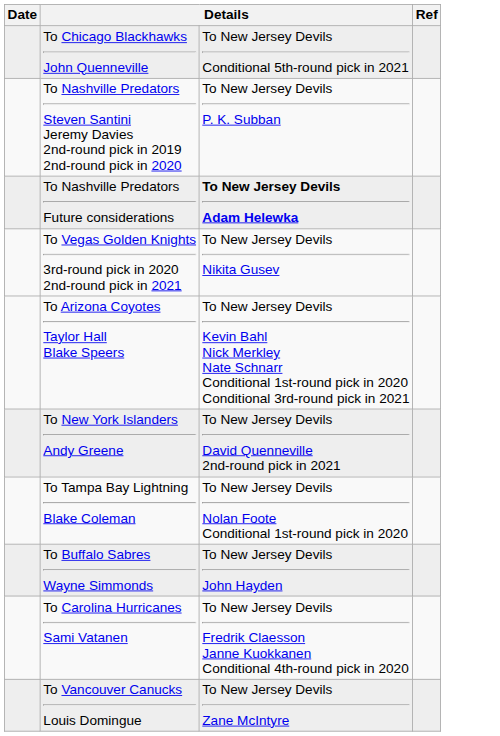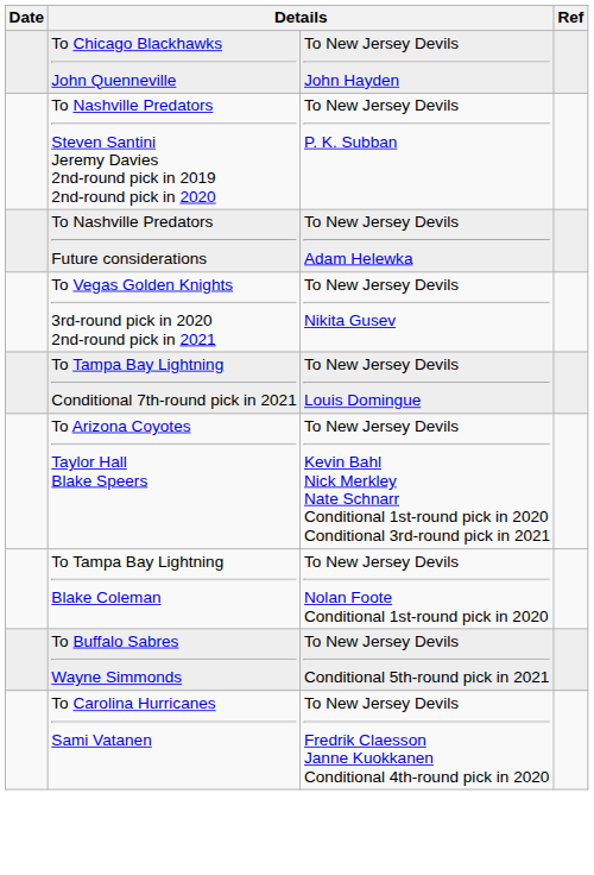 <table class="wikitable">
 <tr>
 <th>Date</th>
 <th colspan="2">Details</th>
 <th>Ref</th>
 </tr>
 <tr style="background:#eee;">
 <td></td>
 <td valign="top">To <a href='#'>Chicago Blackhawks</a><hr><a href='#'>John Quenneville</a></td>
-<td valign="top">To New Jersey Devils<hr>Conditional 5th-round pick in 2021</td>
+<td valign="top">To New Jersey Devils<hr><a href='#'>John Hayden</a></td>
 <td></td>
 </tr>
 <tr>
 <td></td>
 <td valign="top">To <a href='#'>Nashville Predators</a><hr><a href='#'>Steven Santini</a><br>Jeremy Davies<br>2nd-round pick in 2019<br>2nd-round pick in <a href='#'>2020</a></td>
 <td valign="top">To New Jersey Devils<hr><a href='#'>P. K. Subban</a></td>
 <td></td>
 </tr>
 <tr style="background:#eee;">
 <td></td>
 <td valign="top">To Nashville Predators<hr>Future considerations</td>
-<td valign="top"><strong>To New Jersey Devils<hr><a href='#'>Adam Helewka</a></strong></td>
+<td valign="top">To New Jersey Devils<hr><a href='#'>Adam Helewka</a></td>
 <td></td>
 </tr>
 <tr>
 <td></td>
 <td valign="top">To <a href='#'>Vegas Golden Knights</a><hr>3rd-round pick in 2020<br>2nd-round pick in <a href='#'>2021</a></td>
 <td valign="top">To New Jersey Devils<hr><a href='#'>Nikita Gusev</a></td>
 <td></td>
 </tr>
+<tr style="background:#eee;">
+<td></td>
+<td valign="top">To <a href='#'>Tampa Bay Lightning</a><hr>Conditional 7th-round pick in 2021</td>
+<td valign="top">To New Jersey Devils<hr><a href='#'>Louis Domingue</a></td>
+<td></td>
+</tr>
 <tr>
 <td></td>
 <td valign="top">To <a href='#'>Arizona Coyotes</a><hr><a href='#'>Taylor Hall</a><br><a href='#'>Blake Speers</a></td>
 <td valign="top">To New Jersey Devils<hr><a href='#'>Kevin Bahl</a><br><a href='#'>Nick Merkley</a><br><a href='#'>Nate Schnarr</a><br>Conditional 1st-round pick in 2020<br>Conditional 3rd-round pick in 2021</td>
-<td></td>
-</tr>
-<tr style="background:#eee;">
-<td></td>
-<td valign="top">To <a href='#'>New York Islanders</a><hr><a href='#'>Andy Greene</a></td>
-<td valign="top">To New Jersey Devils<hr><a href='#'>David Quenneville</a><br>2nd-round pick in 2021</td>
 <td></td>
 </tr>
 <tr>
 <td></td>
 <td valign="top">To Tampa Bay Lightning<hr><a href='#'>Blake Coleman</a></td>
 <td valign="top">To New Jersey Devils<hr><a href='#'>Nolan Foote</a><br>Conditional 1st-round pick in 2020</td>
 <td></td>
 </tr>
 <tr style="background:#eee;">
 <td></td>
 <td valign="top">To <a href='#'>Buffalo Sabres</a><hr><a href='#'>Wayne Simmonds</a></td>
-<td valign="top">To New Jersey Devils<hr><a href='#'>John Hayden</a></td>
+<td valign="top">To New Jersey Devils<hr>Conditional 5th-round pick in 2021</td>
 <td></td>
 </tr>
 <tr>
 <td></td>
 <td valign="top">To <a href='#'>Carolina Hurricanes</a><hr><a href='#'>Sami Vatanen</a></td>
 <td valign="top">To New Jersey Devils<hr><a href='#'>Fredrik Claesson</a><br><a href='#'>Janne Kuokkanen</a><br>Conditional 4th-round pick in 2020</td>
 <td></td>
 </tr>
-<tr style="background:#eee;">
-<td></td>
-<td valign="top">To <a href='#'>Vancouver Canucks</a><hr>Louis Domingue</td>
-<td valign="top">To New Jersey Devils<hr><a href='#'>Zane McIntyre</a></td>
-<td></td>
-</tr>
 </table>
